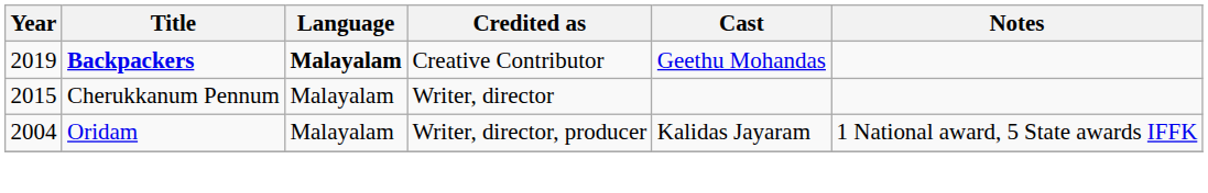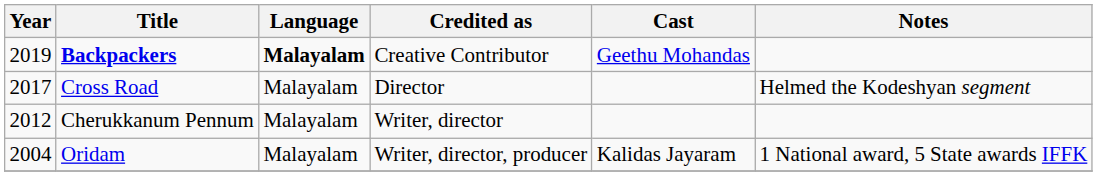 <table class="wikitable">
 <tr>
 <th>Year</th>
 <th>Title</th>
 <th>Language</th>
 <th>Credited as</th>
 <th>Cast</th>
 <th>Notes</th>
 </tr>
 <tr>
 <td>2019</td>
 <td><strong><a href='#'>Backpackers</a><em></td>
 <td><strong>Malayalam</strong></td>
 <td>Creative Contributor</td>
 <td><a href='#'>Geethu Mohandas</a></td>
 <td></td>
 </tr>
 <tr>
-<td>2015</td>
+<td>2017</td>
+<td></em><a href='#'>Cross Road</a><em></td>
+<td>Malayalam</td>
+<td>Director</td>
+<td></td>
+<td>Helmed the </em>Kodeshyan<em> segment </td>
+</tr>
+<tr>
+<td>2012</td>
 <td></em>Cherukkanum Pennum<em></td>
 <td>Malayalam</td>
 <td>Writer, director</td>
 <td></td>
 <td></td>
 </tr>
 <tr>
 <td>2004</td>
 <td></em><a href='#'>Oridam</a><em></td>
 <td>Malayalam</td>
 <td>Writer, director, producer</td>
 <td>Kalidas Jayaram</td>
 <td>1 National award, 5 State awards  <a href='#'>IFFK</a></td>
 </tr>
 <tr>
 </tr>
 </table>
